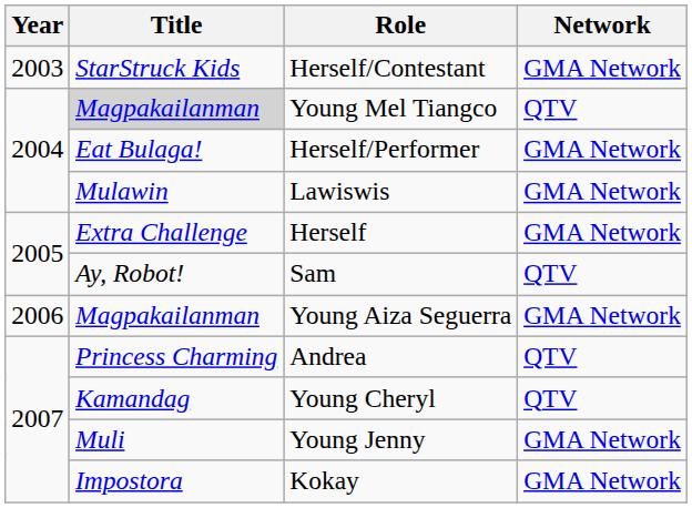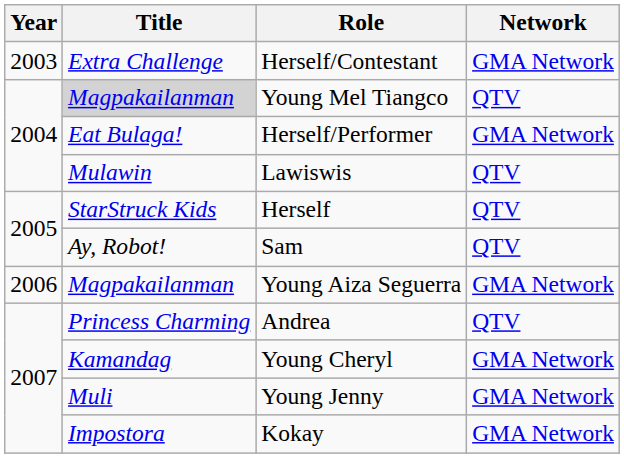 <table class="wikitable sortable">
 <tr>
 <th>Year</th>
 <th>Title</th>
 <th>Role</th>
 <th>Network</th>
 </tr>
 <tr>
 <td>2003</td>
-<td><em><a href='#'>StarStruck Kids</a></em></td>
+<td><em><a href='#'>Extra Challenge</a></em></td>
 <td>Herself/Contestant</td>
 <td><a href='#'>GMA Network</a></td>
 </tr>
 <tr>
 <td rowspan="3">2004</td>
 <td style="background: lightgrey;"><em><a href='#'>Magpakailanman</a></em></td>
 <td>Young Mel Tiangco</td>
 <td><a href='#'>QTV</a></td>
 </tr>
 <tr>
 <td><em><a href='#'>Eat Bulaga!</a></em></td>
 <td>Herself/Performer</td>
 <td><a href='#'>GMA Network</a></td>
 </tr>
 <tr>
 <td><em><a href='#'>Mulawin</a></em></td>
 <td>Lawiswis</td>
-<td><a href='#'>GMA Network</a></td>
+<td><a href='#'>QTV</a></td>
 </tr>
 <tr>
 <td rowspan="2">2005</td>
-<td><em><a href='#'>Extra Challenge</a></em></td>
+<td><em><a href='#'>StarStruck Kids</a></em></td>
 <td>Herself</td>
-<td><a href='#'>GMA Network</a></td>
+<td><a href='#'>QTV</a></td>
 </tr>
 <tr>
 <td><em>Ay, Robot!</em></td>
 <td>Sam</td>
 <td><a href='#'>QTV</a></td>
 </tr>
 <tr>
 <td>2006</td>
 <td><em><a href='#'>Magpakailanman</a></em></td>
 <td>Young Aiza Seguerra</td>
 <td><a href='#'>GMA Network</a></td>
 </tr>
 <tr>
 <td rowspan="4">2007</td>
 <td><em><a href='#'>Princess Charming</a></em></td>
 <td>Andrea</td>
 <td><a href='#'>QTV</a></td>
 </tr>
 <tr>
 <td><em><a href='#'>Kamandag</a></em></td>
 <td>Young Cheryl</td>
-<td><a href='#'>QTV</a></td>
+<td><a href='#'>GMA Network</a></td>
 </tr>
 <tr>
 <td><em><a href='#'>Muli</a></em></td>
 <td>Young Jenny</td>
 <td><a href='#'>GMA Network</a></td>
 </tr>
 <tr>
 <td><em><a href='#'>Impostora</a></em></td>
 <td>Kokay</td>
 <td><a href='#'>GMA Network</a></td>
 </tr>
 </table>
